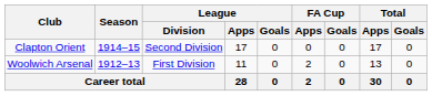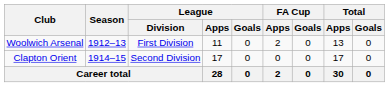 <table class="wikitable" style="text-align: center;">
 <tr>
 <th rowspan="2">Club</th>
 <th rowspan="2">Season</th>
 <th colspan="3">League</th>
 <th colspan="2">FA Cup</th>
 <th colspan="2">Total</th>
 </tr>
 <tr>
 <th>Division</th>
 <th>Apps</th>
 <th>Goals</th>
 <th>Apps</th>
 <th>Goals</th>
 <th>Apps</th>
 <th>Goals</th>
 </tr>
 <tr>
+<td><a href='#'>Woolwich Arsenal</a></td>
+<td><a href='#'>1912–13</a></td>
+<td><a href='#'>First Division</a></td>
+<td>11</td>
+<td>0</td>
+<td>2</td>
+<td>0</td>
+<td>13</td>
+<td>0</td>
+</tr>
+<tr>
 <td><a href='#'>Clapton Orient</a></td>
 <td><a href='#'>1914–15</a></td>
 <td><a href='#'>Second Division</a></td>
 <td>17</td>
 <td>0</td>
 <td>0</td>
 <td>0</td>
 <td>17</td>
-<td>0</td>
-</tr>
-<tr>
-<td><a href='#'>Woolwich Arsenal</a></td>
-<td><a href='#'>1912–13</a></td>
-<td><a href='#'>First Division</a></td>
-<td>11</td>
-<td>0</td>
-<td>2</td>
-<td>0</td>
-<td>13</td>
 <td>0</td>
 </tr>
 <tr>
 <th colspan="3">Career total</th>
 <th>28</th>
 <th>0</th>
 <th>2</th>
 <th>0</th>
 <th>30</th>
 <th>0</th>
 </tr>
 </table>
